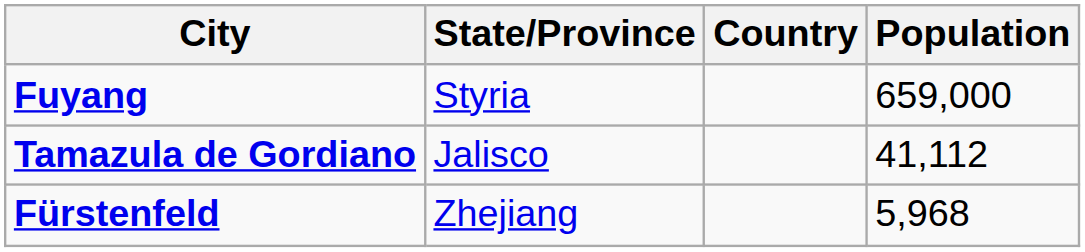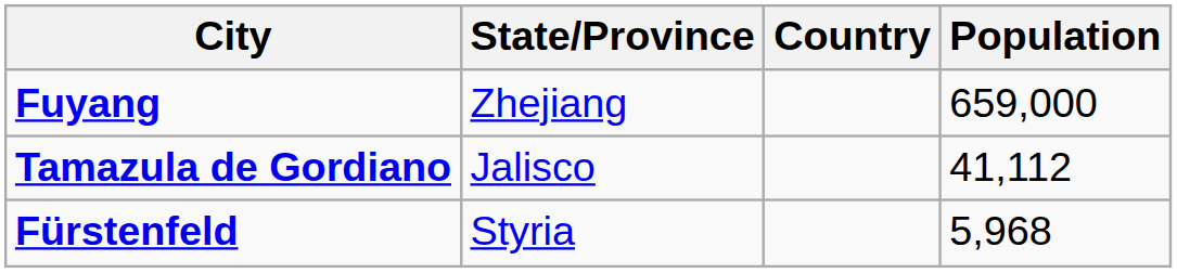 <table class="wikitable sortable">
 <tr>
 <th>City</th>
 <th>State/Province</th>
 <th>Country</th>
 <th>Population</th>
 </tr>
 <tr>
 <td><strong><a href='#'>Fuyang</a></strong></td>
-<td><a href='#'>Styria</a></td>
+<td><a href='#'>Zhejiang</a></td>
 <td></td>
 <td>659,000</td>
 </tr>
 <tr>
 <td><strong><a href='#'>Tamazula de Gordiano</a></strong></td>
 <td><a href='#'>Jalisco</a></td>
 <td></td>
 <td>41,112</td>
 </tr>
 <tr>
 <td><strong><a href='#'>Fürstenfeld</a></strong></td>
-<td><a href='#'>Zhejiang</a></td>
+<td><a href='#'>Styria</a></td>
 <td></td>
 <td>5,968</td>
 </tr>
 </table>
